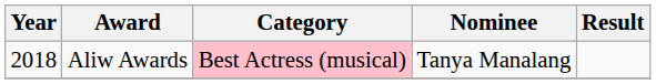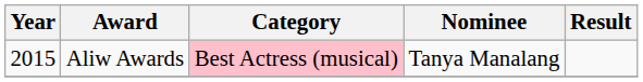 <table class="wikitable">
 <tr>
 <th>Year</th>
 <th>Award</th>
 <th>Category</th>
 <th>Nominee</th>
 <th>Result</th>
 </tr>
 <tr>
-<td>2018</td>
+<td>2015</td>
 <td>Aliw Awards</td>
 <td style="background: pink;">Best Actress (musical)</td>
 <td>Tanya Manalang</td>
 <td></td>
 </tr>
 <tr>
 </tr>
 </table>
